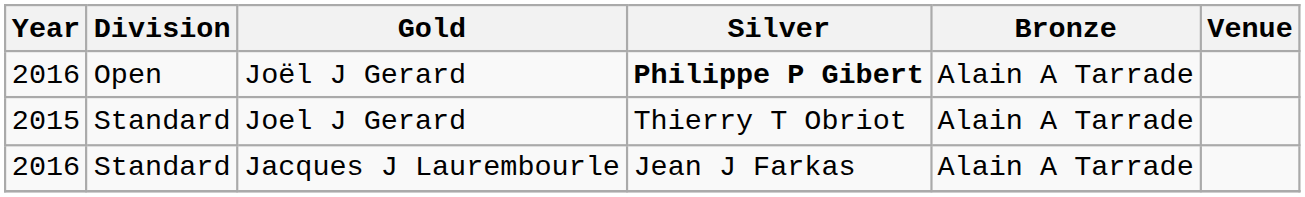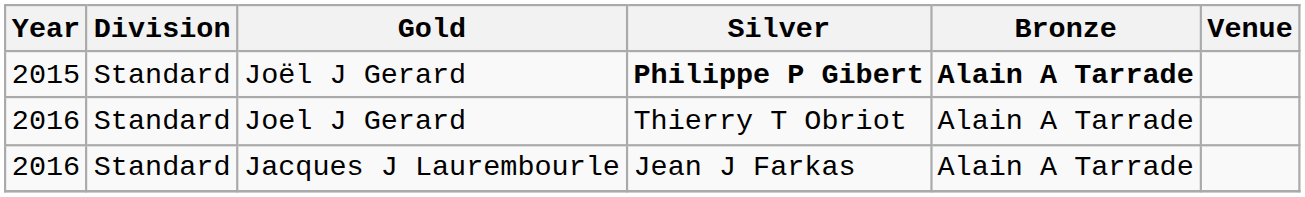 <table class="wikitable sortable" style="text-align: left;">
 <tr>
 <th>Year</th>
 <th>Division</th>
 <th> Gold</th>
 <th> Silver</th>
 <th> Bronze</th>
 <th>Venue</th>
 </tr>
 <tr>
-<td>2016</td>
-<td>Open</td>
+<td>2015</td>
+<td>Standard</td>
 <td> Joël J Gerard</td>
 <td><strong> Philippe P Gibert</strong></td>
-<td> Alain A Tarrade</td>
+<td><strong> Alain A Tarrade</strong></td>
 <td></td>
 </tr>
 <tr>
-<td>2015</td>
+<td>2016</td>
 <td>Standard</td>
 <td> Joel J Gerard</td>
 <td> Thierry T Obriot</td>
 <td> Alain A Tarrade</td>
 <td></td>
 </tr>
 <tr>
 <td>2016</td>
 <td>Standard</td>
 <td> Jacques J Laurembourle</td>
 <td> Jean J Farkas</td>
 <td> Alain A Tarrade</td>
 <td></td>
 </tr>
 <tr>
 </tr>
 </table>
